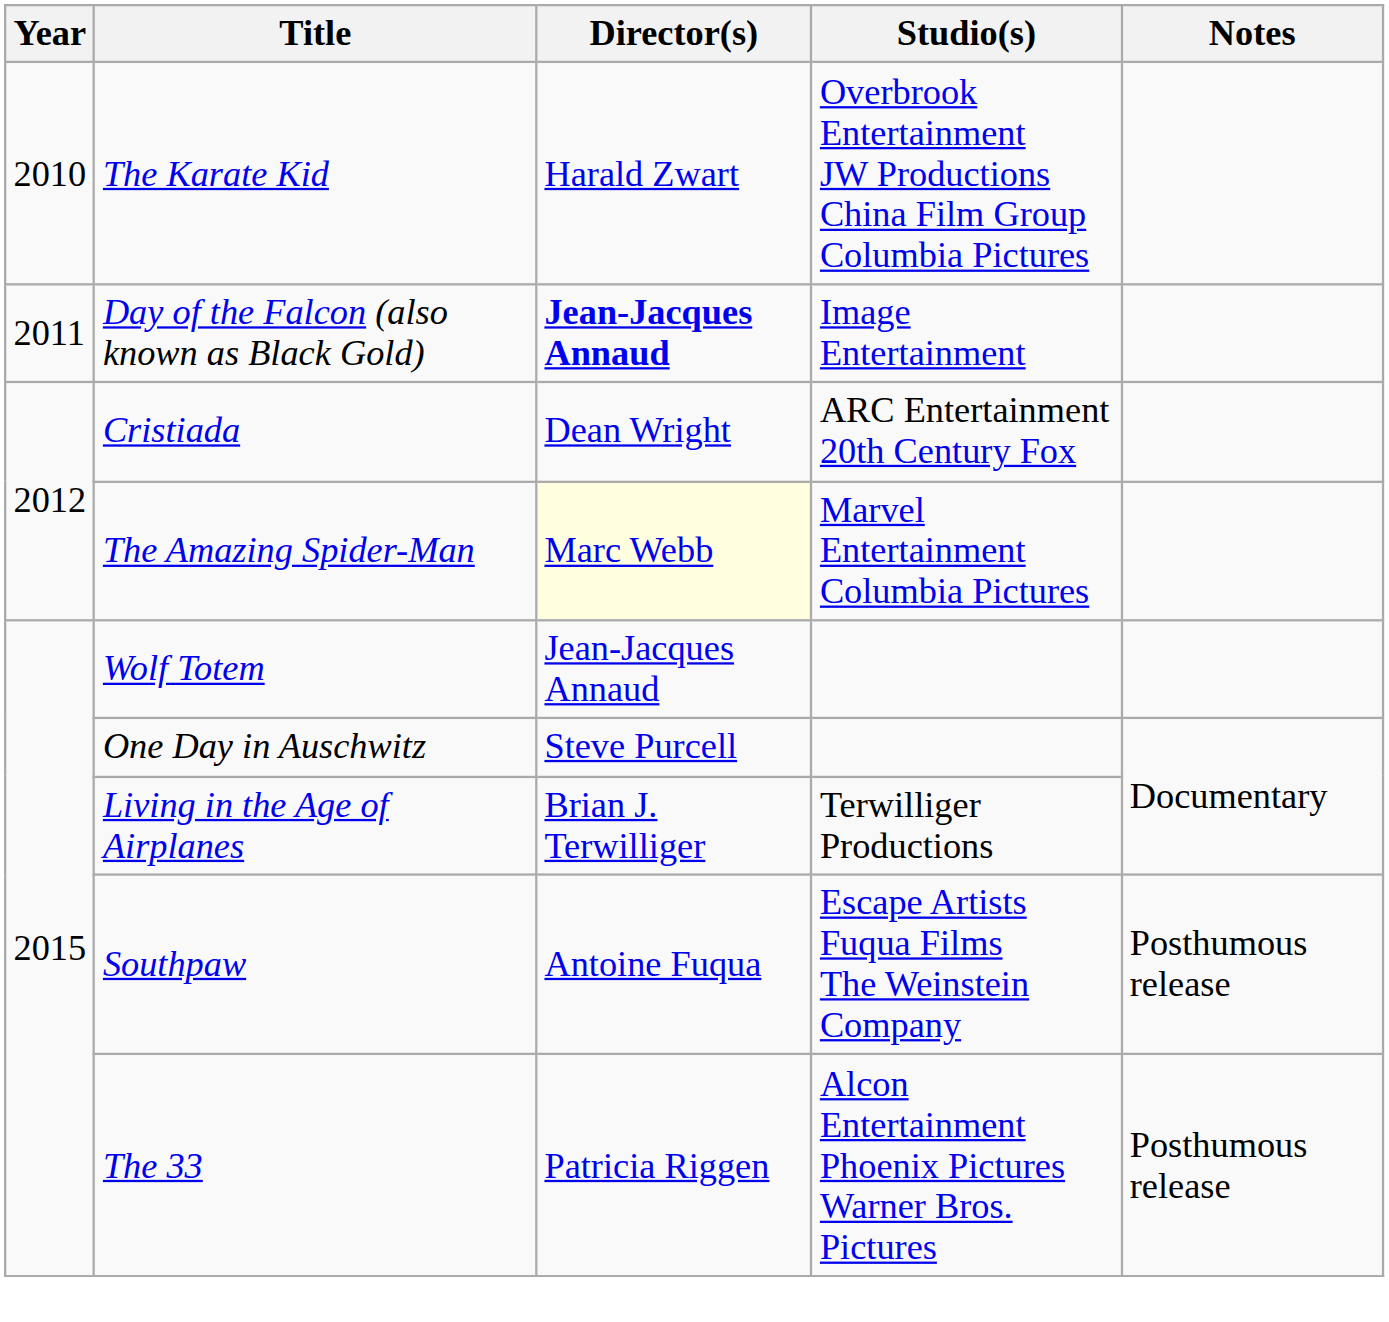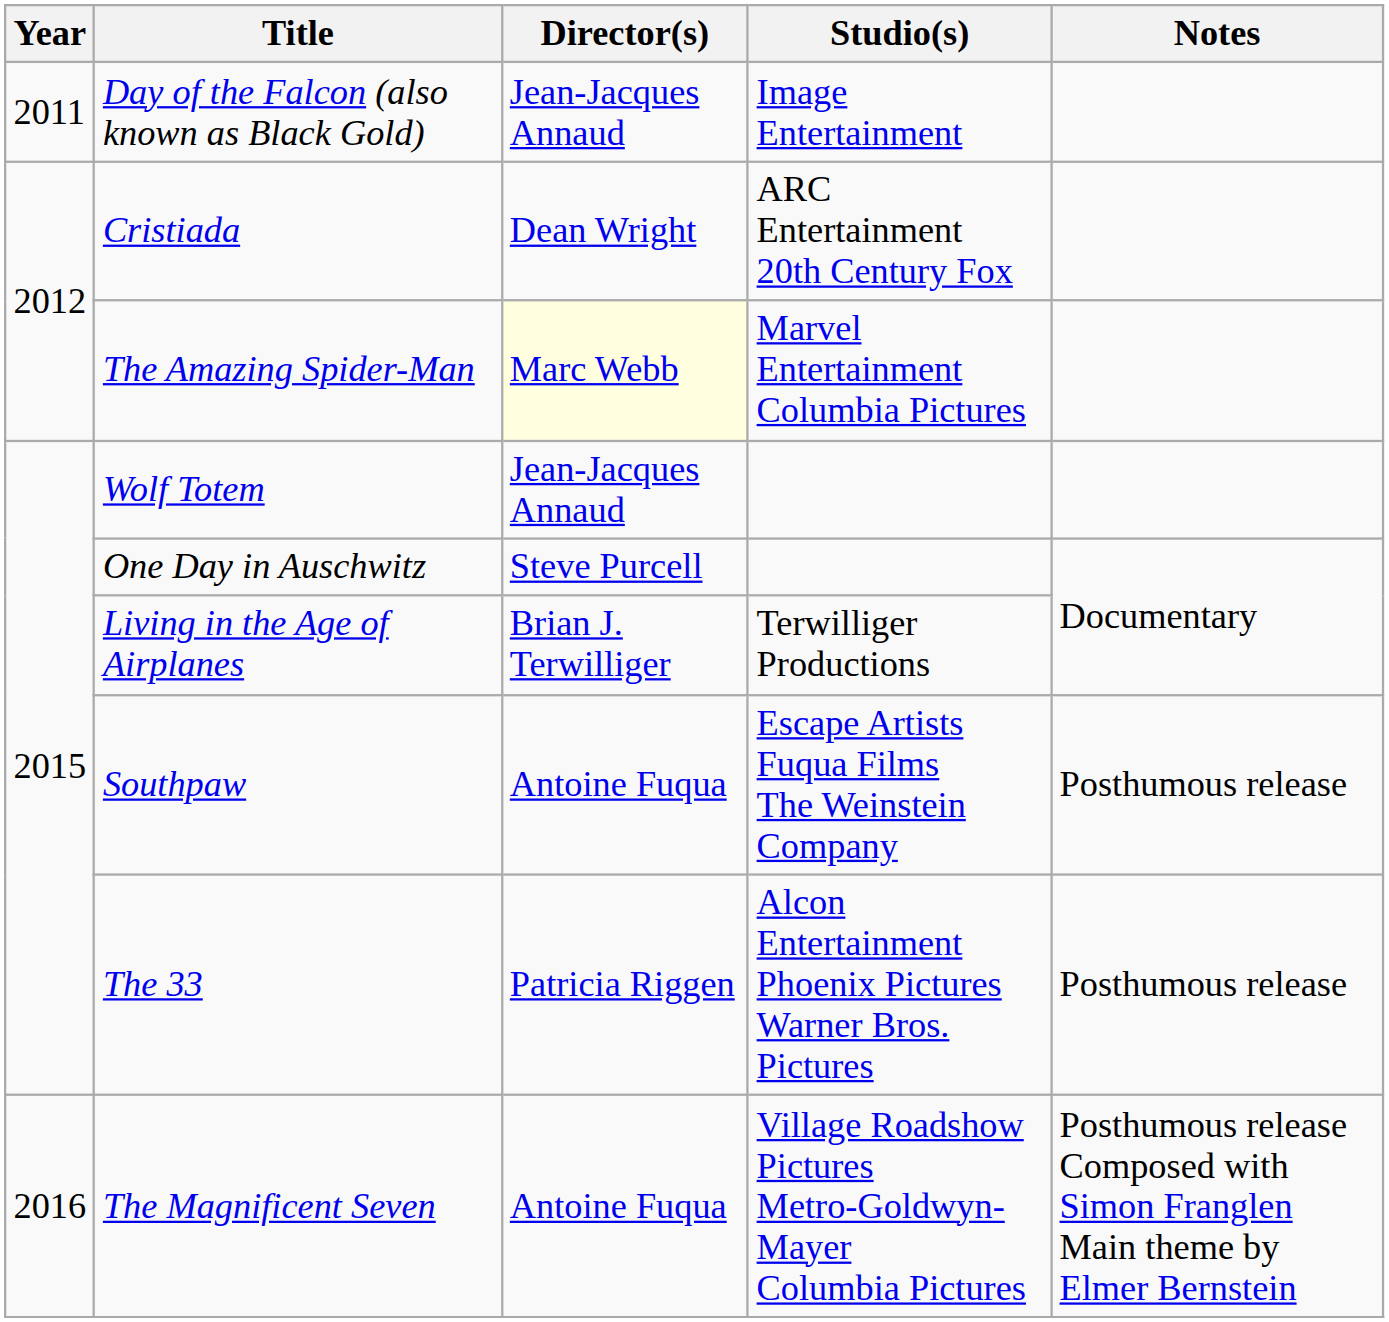 <table class="wikitable sortable">
 <tr>
 <th>Year</th>
 <th>Title</th>
 <th>Director(s)</th>
 <th>Studio(s)</th>
 <th>Notes</th>
 </tr>
 <tr>
-<td>2010</td>
-<td><em><a href='#'>The Karate Kid</a></em></td>
-<td><a href='#'>Harald Zwart</a></td>
-<td><a href='#'>Overbrook Entertainment</a><br><a href='#'>JW Productions</a><br><a href='#'>China Film Group</a><br><a href='#'>Columbia Pictures</a></td>
-<td></td>
-</tr>
-<tr>
 <td>2011</td>
 <td><em><a href='#'>Day of the Falcon</a> (also known as Black Gold)</em></td>
-<td><strong><a href='#'>Jean-Jacques Annaud</a></strong></td>
+<td><a href='#'>Jean-Jacques Annaud</a></td>
 <td><a href='#'>Image Entertainment</a></td>
 <td></td>
 </tr>
 <tr>
 <td rowspan="2">2012</td>
 <td><em><a href='#'>Cristiada</a></em></td>
 <td><a href='#'>Dean Wright</a></td>
 <td>ARC Entertainment<br><a href='#'>20th Century Fox</a></td>
 <td></td>
 </tr>
 <tr>
 <td><em><a href='#'>The Amazing Spider-Man</a></em></td>
 <td style="background: lightyellow;"><a href='#'>Marc Webb</a></td>
 <td><a href='#'>Marvel Entertainment</a><br><a href='#'>Columbia Pictures</a></td>
 <td></td>
 </tr>
 <tr>
 <td rowspan="5">2015</td>
 <td><em><a href='#'>Wolf Totem</a></em></td>
 <td><a href='#'>Jean-Jacques Annaud</a></td>
 <td></td>
 <td></td>
 </tr>
 <tr>
 <td><em>One Day in Auschwitz</em></td>
 <td><a href='#'>Steve Purcell</a></td>
 <td></td>
 <td rowspan="2">Documentary</td>
 </tr>
 <tr>
 <td><em><a href='#'>Living in the Age of Airplanes</a></em></td>
 <td><a href='#'>Brian J. Terwilliger</a></td>
 <td>Terwilliger Productions</td>
 </tr>
 <tr>
 <td><em><a href='#'>Southpaw</a></em></td>
 <td><a href='#'>Antoine Fuqua</a></td>
 <td><a href='#'>Escape Artists</a><br><a href='#'>Fuqua Films</a><br><a href='#'>The Weinstein Company</a></td>
 <td>Posthumous release</td>
 </tr>
 <tr>
 <td><em><a href='#'>The 33</a></em></td>
 <td><a href='#'>Patricia Riggen</a></td>
 <td><a href='#'>Alcon Entertainment</a><br><a href='#'>Phoenix Pictures</a><br><a href='#'>Warner Bros. Pictures</a></td>
 <td>Posthumous release</td>
 </tr>
 <tr>
+<td>2016</td>
+<td><em><a href='#'>The Magnificent Seven</a></em></td>
+<td><a href='#'>Antoine Fuqua</a></td>
+<td><a href='#'>Village Roadshow Pictures</a><br><a href='#'>Metro-Goldwyn-Mayer</a><br><a href='#'>Columbia Pictures</a></td>
+<td>Posthumous release<br>Composed with <a href='#'>Simon Franglen</a><br>Main theme by <a href='#'>Elmer Bernstein</a></td>
+</tr>
+<tr>
 </tr>
 </table>
